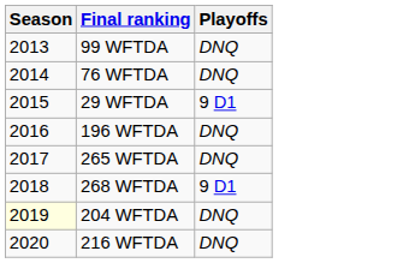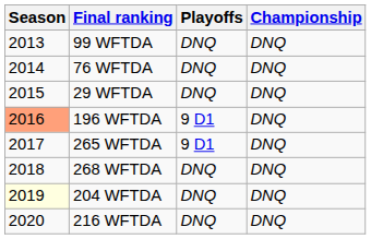 <table class="wikitable sortable">
 <tr>
 <th>Season</th>
 <th><a href='#'>Final ranking</a></th>
 <th>Playoffs</th>
+<th><a href='#'>Championship</a></th>
 </tr>
 <tr>
 <td>2013</td>
 <td>99 WFTDA</td>
+<td><em>DNQ</em></td>
 <td><em>DNQ</em></td>
 </tr>
 <tr>
 <td>2014</td>
 <td>76 WFTDA</td>
 <td><em>DNQ</em></td>
+<td><em>DNQ</em></td>
 </tr>
 <tr>
 <td>2015</td>
 <td>29 WFTDA</td>
-<td>9 <a href='#'>D1</a></td>
+<td><em>DNQ</em></td>
+<td><em>DNQ</em></td>
 </tr>
 <tr>
-<td>2016</td>
+<td style="background: lightsalmon;">2016</td>
 <td>196 WFTDA</td>
+<td>9 <a href='#'>D1</a></td>
 <td><em>DNQ</em></td>
 </tr>
 <tr>
 <td>2017</td>
 <td>265 WFTDA</td>
+<td>9 <a href='#'>D1</a></td>
 <td><em>DNQ</em></td>
 </tr>
 <tr>
 <td>2018</td>
 <td>268 WFTDA</td>
-<td>9 <a href='#'>D1</a></td>
+<td><em>DNQ</em></td>
+<td><em>DNQ</em></td>
 </tr>
 <tr>
 <td style="background: lightyellow;">2019</td>
 <td>204 WFTDA</td>
+<td><em>DNQ</em></td>
 <td><em>DNQ</em></td>
 </tr>
 <tr>
 <td>2020</td>
 <td>216 WFTDA</td>
 <td><em>DNQ</em></td>
+<td><em>DNQ</em></td>
 </tr>
 </table>
